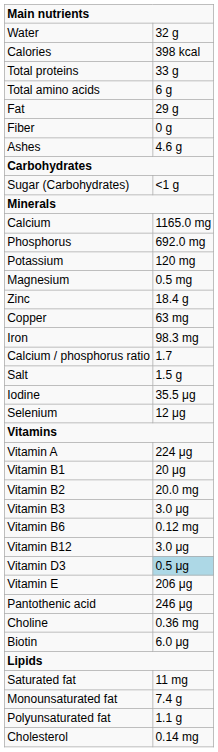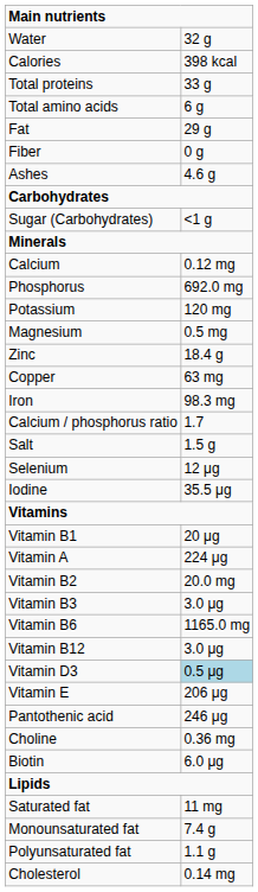 <table class="wikitable">
 <tr>
 <td colspan="2"><strong>Main nutrients</strong></td>
 </tr>
 <tr>
 <td>Water</td>
 <td>32 g</td>
 </tr>
 <tr>
 <td>Calories</td>
 <td>398 kcal</td>
 </tr>
 <tr>
 <td>Total proteins</td>
 <td>33 g</td>
 </tr>
 <tr>
 <td>Total amino acids</td>
 <td>6 g</td>
 </tr>
 <tr>
 <td>Fat</td>
 <td>29 g</td>
 </tr>
 <tr>
 <td>Fiber</td>
 <td>0 g</td>
 </tr>
 <tr>
 <td>Ashes</td>
 <td>4.6 g</td>
 </tr>
 <tr>
 <td colspan="2"><strong>Carbohydrates</strong></td>
 </tr>
 <tr>
 <td>Sugar (Carbohydrates)</td>
 <td><1 g</td>
 </tr>
 <tr>
 <td colspan="2"><strong>Minerals</strong></td>
 </tr>
 <tr>
 <td>Calcium</td>
-<td>1165.0 mg</td>
+<td>0.12 mg</td>
 </tr>
 <tr>
 <td>Phosphorus</td>
 <td>692.0 mg</td>
 </tr>
 <tr>
 <td>Potassium</td>
 <td>120 mg</td>
 </tr>
 <tr>
 <td>Magnesium</td>
 <td>0.5 mg</td>
 </tr>
 <tr>
 <td>Zinc</td>
 <td>18.4 g</td>
 </tr>
 <tr>
 <td>Copper</td>
 <td>63 mg</td>
 </tr>
 <tr>
 <td>Iron</td>
 <td>98.3 mg</td>
 </tr>
 <tr>
 <td>Calcium / phosphorus ratio</td>
 <td>1.7</td>
 </tr>
 <tr>
 <td>Salt</td>
 <td>1.5 g</td>
 </tr>
 <tr>
+<td>Selenium</td>
+<td>12 μg</td>
+</tr>
+<tr>
 <td>Iodine</td>
 <td>35.5 μg</td>
-</tr>
-<tr>
-<td>Selenium</td>
-<td>12 μg</td>
 </tr>
 <tr>
 <td colspan="2"><strong>Vitamins</strong></td>
 </tr>
 <tr>
+<td>Vitamin B1</td>
+<td>20 μg</td>
+</tr>
+<tr>
 <td>Vitamin A</td>
 <td>224 μg</td>
-</tr>
-<tr>
-<td>Vitamin B1</td>
-<td>20 μg</td>
 </tr>
 <tr>
 <td>Vitamin B2</td>
 <td>20.0 mg</td>
 </tr>
 <tr>
 <td>Vitamin B3</td>
 <td>3.0 μg</td>
 </tr>
 <tr>
 <td>Vitamin B6</td>
-<td>0.12 mg</td>
+<td>1165.0 mg</td>
 </tr>
 <tr>
 <td>Vitamin B12</td>
 <td>3.0 μg</td>
 </tr>
 <tr>
 <td>Vitamin D3</td>
 <td style="background: lightblue;">0.5 μg</td>
 </tr>
 <tr>
 <td>Vitamin E</td>
 <td>206 μg</td>
 </tr>
 <tr>
 <td>Pantothenic acid</td>
 <td>246 μg</td>
 </tr>
 <tr>
 <td>Choline</td>
 <td>0.36 mg</td>
 </tr>
 <tr>
 <td>Biotin</td>
 <td>6.0 μg</td>
 </tr>
 <tr>
 <td colspan="2"><strong>Lipids</strong></td>
 </tr>
 <tr>
 <td>Saturated fat</td>
 <td>11 mg</td>
 </tr>
 <tr>
 <td>Monounsaturated fat</td>
 <td>7.4 g</td>
 </tr>
 <tr>
 <td>Polyunsaturated fat</td>
 <td>1.1 g</td>
 </tr>
 <tr>
 <td>Cholesterol</td>
 <td>0.14 mg</td>
 </tr>
 </table>
